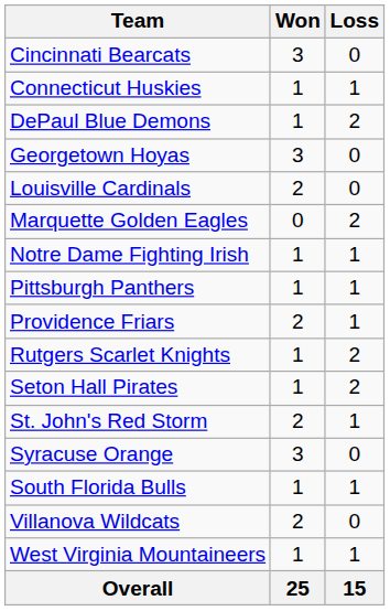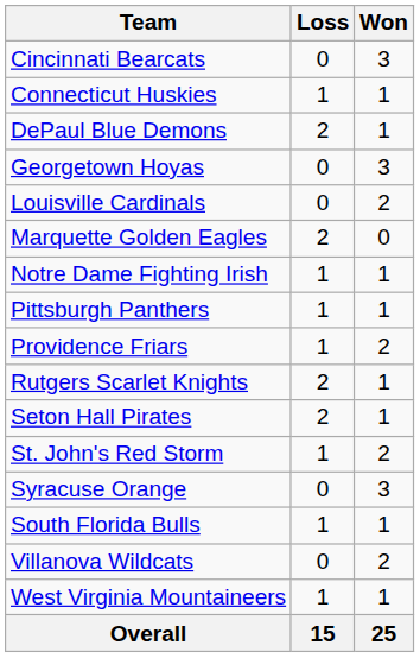 <table class="wikitable sortable" style="text-align:center;">
 <tr>
 <th>Team</th>
+<th>Loss</th>
 <th>Won</th>
-<th>Loss</th>
 </tr>
 <tr>
 <td align=left><a href='#'>Cincinnati Bearcats</a></td>
+<td>0</td>
 <td>3</td>
-<td>0</td>
 </tr>
 <tr>
 <td align=left><a href='#'>Connecticut Huskies</a></td>
 <td>1</td>
 <td>1</td>
 </tr>
 <tr>
 <td align=left><a href='#'>DePaul Blue Demons</a></td>
+<td>2</td>
 <td>1</td>
+</tr>
+<tr>
+<td align=left><a href='#'>Georgetown Hoyas</a></td>
+<td>0</td>
+<td>3</td>
+</tr>
+<tr>
+<td align=left><a href='#'>Louisville Cardinals</a></td>
+<td>0</td>
 <td>2</td>
 </tr>
 <tr>
-<td align=left><a href='#'>Georgetown Hoyas</a></td>
-<td>3</td>
-<td>0</td>
-</tr>
-<tr>
-<td align=left><a href='#'>Louisville Cardinals</a></td>
+<td align=left><a href='#'>Marquette Golden Eagles</a></td>
 <td>2</td>
 <td>0</td>
-</tr>
-<tr>
-<td align=left><a href='#'>Marquette Golden Eagles</a></td>
-<td>0</td>
-<td>2</td>
 </tr>
 <tr>
 <td align=left><a href='#'>Notre Dame Fighting Irish</a></td>
 <td>1</td>
 <td>1</td>
 </tr>
 <tr>
 <td align=left><a href='#'>Pittsburgh Panthers</a></td>
 <td>1</td>
 <td>1</td>
 </tr>
 <tr>
 <td align=left><a href='#'>Providence Friars</a></td>
+<td>1</td>
+<td>2</td>
+</tr>
+<tr>
+<td align=left><a href='#'>Rutgers Scarlet Knights</a></td>
 <td>2</td>
 <td>1</td>
 </tr>
 <tr>
-<td align=left><a href='#'>Rutgers Scarlet Knights</a></td>
+<td align=left><a href='#'>Seton Hall Pirates</a></td>
+<td>2</td>
+<td>1</td>
+</tr>
+<tr>
+<td align=left><a href='#'>St. John's Red Storm</a></td>
 <td>1</td>
 <td>2</td>
 </tr>
 <tr>
-<td align=left><a href='#'>Seton Hall Pirates</a></td>
-<td>1</td>
-<td>2</td>
-</tr>
-<tr>
-<td align=left><a href='#'>St. John's Red Storm</a></td>
-<td>2</td>
-<td>1</td>
-</tr>
-<tr>
 <td align=left><a href='#'>Syracuse Orange</a></td>
+<td>0</td>
 <td>3</td>
-<td>0</td>
 </tr>
 <tr>
 <td align=left><a href='#'>South Florida Bulls</a></td>
 <td>1</td>
 <td>1</td>
 </tr>
 <tr>
 <td align=left><a href='#'>Villanova Wildcats</a></td>
+<td>0</td>
 <td>2</td>
-<td>0</td>
 </tr>
 <tr>
 <td align=left><a href='#'>West Virginia Mountaineers</a></td>
 <td>1</td>
 <td>1</td>
 </tr>
 <tr>
 <th>Overall</th>
+<th>15</th>
 <th>25</th>
-<th>15</th>
 </tr>
 </table>
